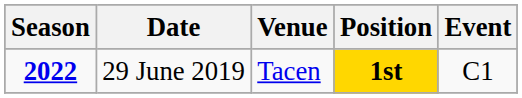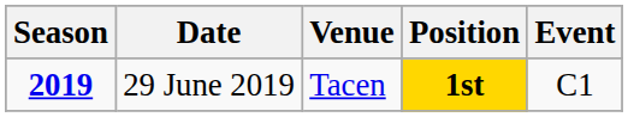 <table class="wikitable" style="text-align:center; font-size:95%;">
 <tr>
 <th>Season</th>
 <th>Date</th>
 <th>Venue</th>
 <th>Position</th>
 <th>Event</th>
 </tr>
 <tr>
-<td><strong><a href='#'>2022</a></strong></td>
+<td><strong><a href='#'>2019</a></strong></td>
 <td align=right>29 June 2019</td>
 <td align=left><a href='#'>Tacen</a></td>
 <td bgcolor=gold><strong>1st</strong></td>
 <td>C1</td>
 </tr>
 </table>
